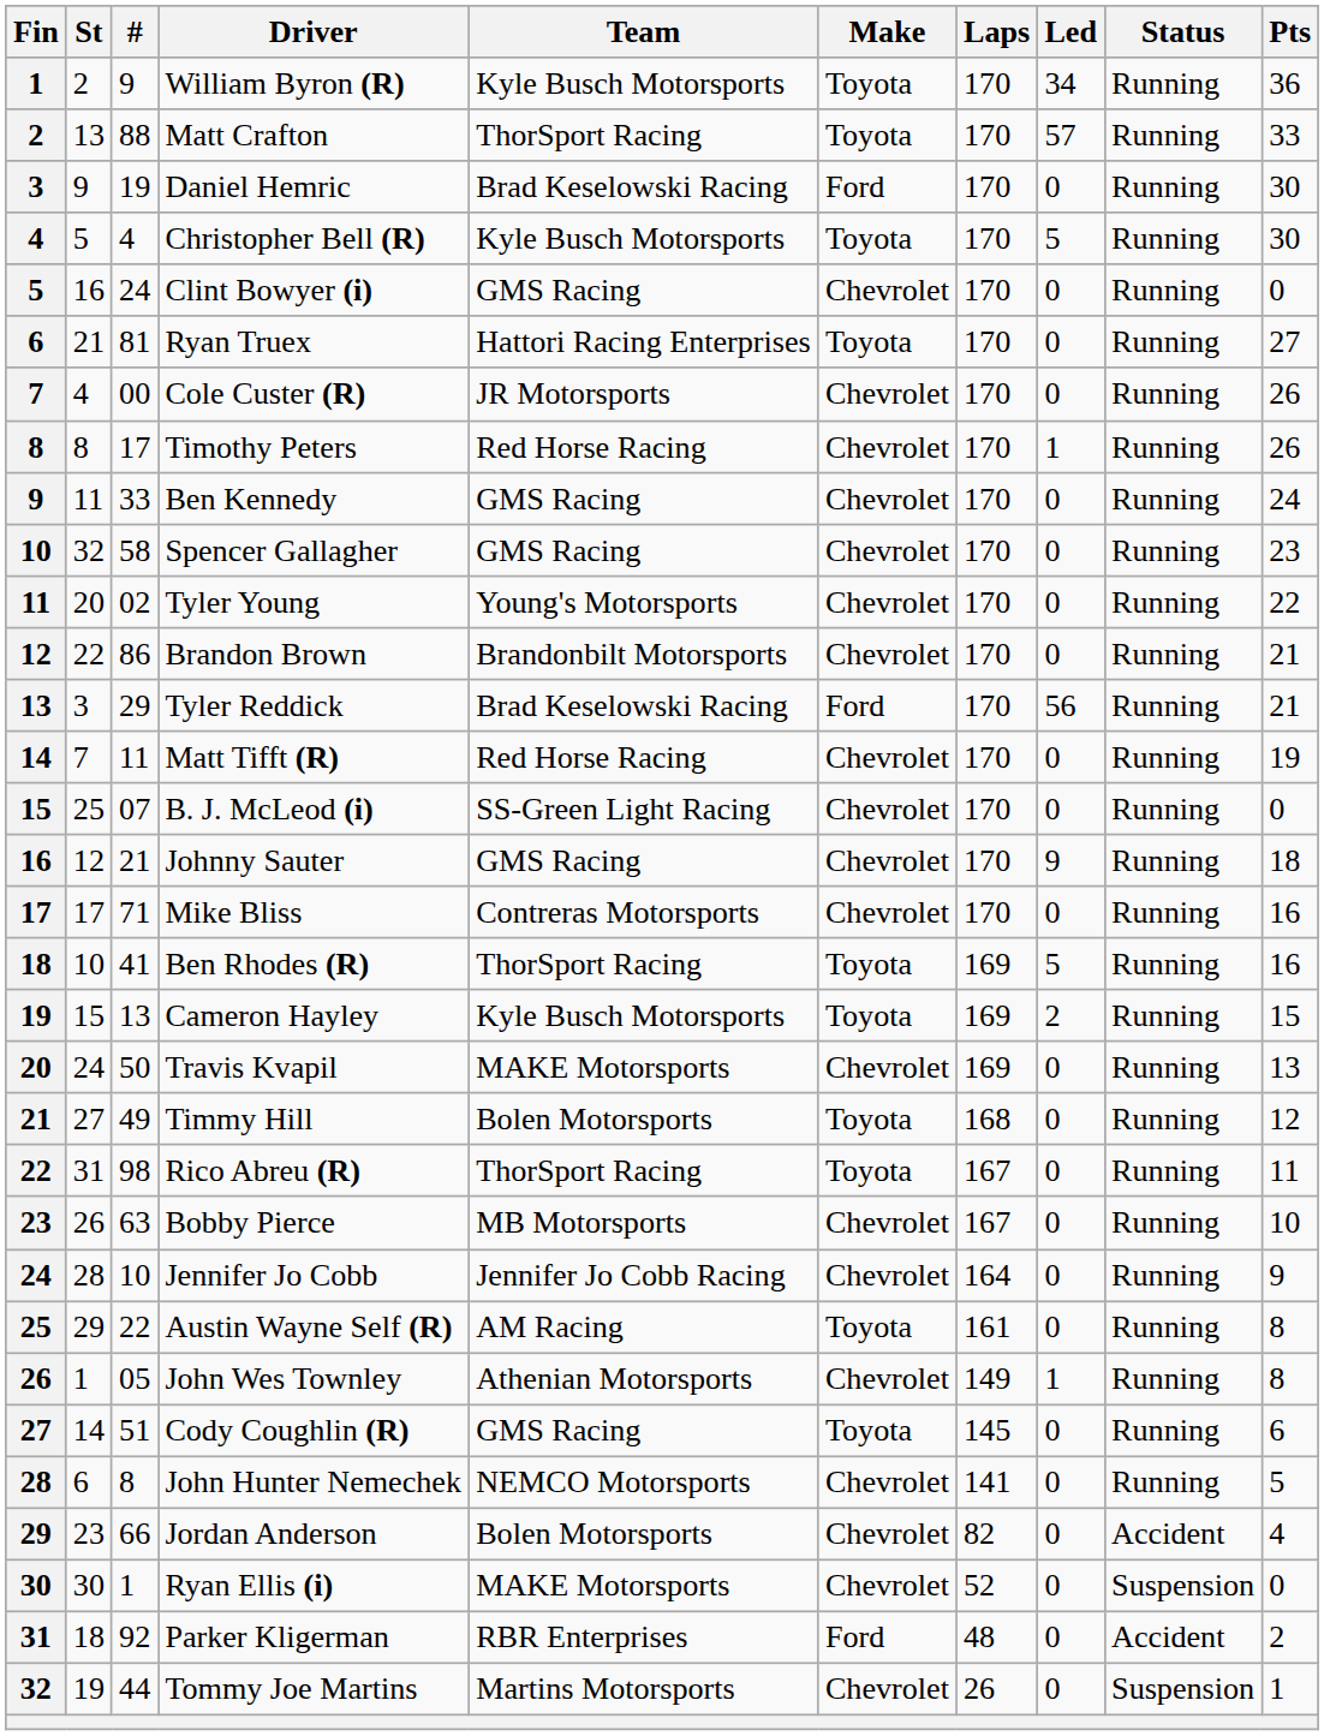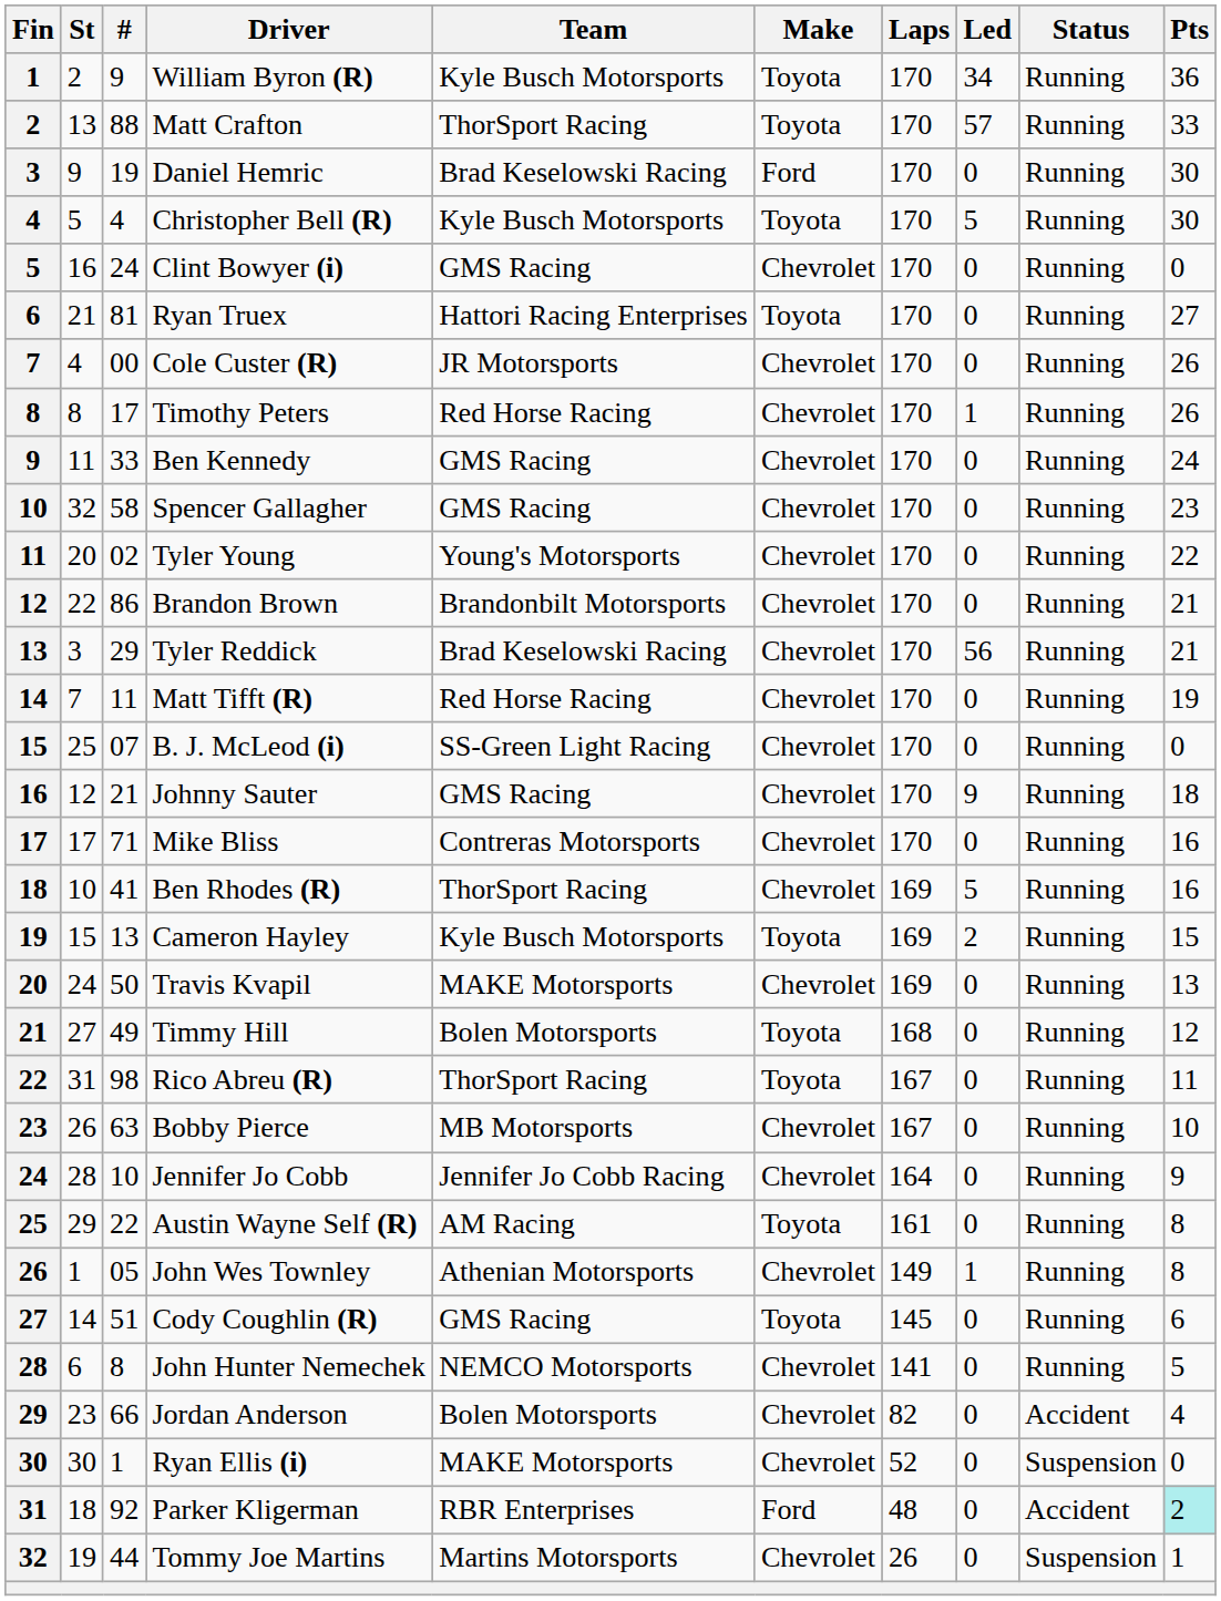 <table class="wikitable" style="font-size:95%">
 <tr>
 <th>Fin</th>
 <th>St</th>
 <th>#</th>
 <th>Driver</th>
 <th>Team</th>
 <th>Make</th>
 <th>Laps</th>
 <th>Led</th>
 <th>Status</th>
 <th>Pts</th>
 </tr>
 <tr>
 <th>1</th>
 <td>2</td>
 <td>9</td>
 <td>William Byron <strong>(R)</strong></td>
 <td>Kyle Busch Motorsports</td>
 <td>Toyota</td>
 <td>170</td>
 <td>34</td>
 <td>Running</td>
 <td>36</td>
 </tr>
 <tr>
 <th>2</th>
 <td>13</td>
 <td>88</td>
 <td>Matt Crafton</td>
 <td>ThorSport Racing</td>
 <td>Toyota</td>
 <td>170</td>
 <td>57</td>
 <td>Running</td>
 <td>33</td>
 </tr>
 <tr>
 <th>3</th>
 <td>9</td>
 <td>19</td>
 <td>Daniel Hemric</td>
 <td>Brad Keselowski Racing</td>
 <td>Ford</td>
 <td>170</td>
 <td>0</td>
 <td>Running</td>
 <td>30</td>
 </tr>
 <tr>
 <th>4</th>
 <td>5</td>
 <td>4</td>
 <td>Christopher Bell <strong>(R)</strong></td>
 <td>Kyle Busch Motorsports</td>
 <td>Toyota</td>
 <td>170</td>
 <td>5</td>
 <td>Running</td>
 <td>30</td>
 </tr>
 <tr>
 <th>5</th>
 <td>16</td>
 <td>24</td>
 <td>Clint Bowyer <strong>(i)</strong></td>
 <td>GMS Racing</td>
 <td>Chevrolet</td>
 <td>170</td>
 <td>0</td>
 <td>Running</td>
 <td>0</td>
 </tr>
 <tr>
 <th>6</th>
 <td>21</td>
 <td>81</td>
 <td>Ryan Truex</td>
 <td>Hattori Racing Enterprises</td>
 <td>Toyota</td>
 <td>170</td>
 <td>0</td>
 <td>Running</td>
 <td>27</td>
 </tr>
 <tr>
 <th>7</th>
 <td>4</td>
 <td>00</td>
 <td>Cole Custer <strong>(R)</strong></td>
 <td>JR Motorsports</td>
 <td>Chevrolet</td>
 <td>170</td>
 <td>0</td>
 <td>Running</td>
 <td>26</td>
 </tr>
 <tr>
 <th>8</th>
 <td>8</td>
 <td>17</td>
 <td>Timothy Peters</td>
 <td>Red Horse Racing</td>
 <td>Chevrolet</td>
 <td>170</td>
 <td>1</td>
 <td>Running</td>
 <td>26</td>
 </tr>
 <tr>
 <th>9</th>
 <td>11</td>
 <td>33</td>
 <td>Ben Kennedy</td>
 <td>GMS Racing</td>
 <td>Chevrolet</td>
 <td>170</td>
 <td>0</td>
 <td>Running</td>
 <td>24</td>
 </tr>
 <tr>
 <th>10</th>
 <td>32</td>
 <td>58</td>
 <td>Spencer Gallagher</td>
 <td>GMS Racing</td>
 <td>Chevrolet</td>
 <td>170</td>
 <td>0</td>
 <td>Running</td>
 <td>23</td>
 </tr>
 <tr>
 <th>11</th>
 <td>20</td>
 <td>02</td>
 <td>Tyler Young</td>
 <td>Young's Motorsports</td>
 <td>Chevrolet</td>
 <td>170</td>
 <td>0</td>
 <td>Running</td>
 <td>22</td>
 </tr>
 <tr>
 <th>12</th>
 <td>22</td>
 <td>86</td>
 <td>Brandon Brown</td>
 <td>Brandonbilt Motorsports</td>
 <td>Chevrolet</td>
 <td>170</td>
 <td>0</td>
 <td>Running</td>
 <td>21</td>
 </tr>
 <tr>
 <th>13</th>
 <td>3</td>
 <td>29</td>
 <td>Tyler Reddick</td>
 <td>Brad Keselowski Racing</td>
-<td>Ford</td>
+<td>Chevrolet</td>
 <td>170</td>
 <td>56</td>
 <td>Running</td>
 <td>21</td>
 </tr>
 <tr>
 <th>14</th>
 <td>7</td>
 <td>11</td>
 <td>Matt Tifft <strong>(R)</strong></td>
 <td>Red Horse Racing</td>
 <td>Chevrolet</td>
 <td>170</td>
 <td>0</td>
 <td>Running</td>
 <td>19</td>
 </tr>
 <tr>
 <th>15</th>
 <td>25</td>
 <td>07</td>
 <td>B. J. McLeod <strong>(i)</strong></td>
 <td>SS-Green Light Racing</td>
 <td>Chevrolet</td>
 <td>170</td>
 <td>0</td>
 <td>Running</td>
 <td>0</td>
 </tr>
 <tr>
 <th>16</th>
 <td>12</td>
 <td>21</td>
 <td>Johnny Sauter</td>
 <td>GMS Racing</td>
 <td>Chevrolet</td>
 <td>170</td>
 <td>9</td>
 <td>Running</td>
 <td>18</td>
 </tr>
 <tr>
 <th>17</th>
 <td>17</td>
 <td>71</td>
 <td>Mike Bliss</td>
 <td>Contreras Motorsports</td>
 <td>Chevrolet</td>
 <td>170</td>
 <td>0</td>
 <td>Running</td>
 <td>16</td>
 </tr>
 <tr>
 <th>18</th>
 <td>10</td>
 <td>41</td>
 <td>Ben Rhodes <strong>(R)</strong></td>
 <td>ThorSport Racing</td>
-<td>Toyota</td>
+<td>Chevrolet</td>
 <td>169</td>
 <td>5</td>
 <td>Running</td>
 <td>16</td>
 </tr>
 <tr>
 <th>19</th>
 <td>15</td>
 <td>13</td>
 <td>Cameron Hayley</td>
 <td>Kyle Busch Motorsports</td>
 <td>Toyota</td>
 <td>169</td>
 <td>2</td>
 <td>Running</td>
 <td>15</td>
 </tr>
 <tr>
 <th>20</th>
 <td>24</td>
 <td>50</td>
 <td>Travis Kvapil</td>
 <td>MAKE Motorsports</td>
 <td>Chevrolet</td>
 <td>169</td>
 <td>0</td>
 <td>Running</td>
 <td>13</td>
 </tr>
 <tr>
 <th>21</th>
 <td>27</td>
 <td>49</td>
 <td>Timmy Hill</td>
 <td>Bolen Motorsports</td>
 <td>Toyota</td>
 <td>168</td>
 <td>0</td>
 <td>Running</td>
 <td>12</td>
 </tr>
 <tr>
 <th>22</th>
 <td>31</td>
 <td>98</td>
 <td>Rico Abreu <strong>(R)</strong></td>
 <td>ThorSport Racing</td>
 <td>Toyota</td>
 <td>167</td>
 <td>0</td>
 <td>Running</td>
 <td>11</td>
 </tr>
 <tr>
 <th>23</th>
 <td>26</td>
 <td>63</td>
 <td>Bobby Pierce</td>
 <td>MB Motorsports</td>
 <td>Chevrolet</td>
 <td>167</td>
 <td>0</td>
 <td>Running</td>
 <td>10</td>
 </tr>
 <tr>
 <th>24</th>
 <td>28</td>
 <td>10</td>
 <td>Jennifer Jo Cobb</td>
 <td>Jennifer Jo Cobb Racing</td>
 <td>Chevrolet</td>
 <td>164</td>
 <td>0</td>
 <td>Running</td>
 <td>9</td>
 </tr>
 <tr>
 <th>25</th>
 <td>29</td>
 <td>22</td>
 <td>Austin Wayne Self <strong>(R)</strong></td>
 <td>AM Racing</td>
 <td>Toyota</td>
 <td>161</td>
 <td>0</td>
 <td>Running</td>
 <td>8</td>
 </tr>
 <tr>
 <th>26</th>
 <td>1</td>
 <td>05</td>
 <td>John Wes Townley</td>
 <td>Athenian Motorsports</td>
 <td>Chevrolet</td>
 <td>149</td>
 <td>1</td>
 <td>Running</td>
 <td>8</td>
 </tr>
 <tr>
 <th>27</th>
 <td>14</td>
 <td>51</td>
 <td>Cody Coughlin <strong>(R)</strong></td>
 <td>GMS Racing</td>
 <td>Toyota</td>
 <td>145</td>
 <td>0</td>
 <td>Running</td>
 <td>6</td>
 </tr>
 <tr>
 <th>28</th>
 <td>6</td>
 <td>8</td>
 <td>John Hunter Nemechek</td>
 <td>NEMCO Motorsports</td>
 <td>Chevrolet</td>
 <td>141</td>
 <td>0</td>
 <td>Running</td>
 <td>5</td>
 </tr>
 <tr>
 <th>29</th>
 <td>23</td>
 <td>66</td>
 <td>Jordan Anderson</td>
 <td>Bolen Motorsports</td>
 <td>Chevrolet</td>
 <td>82</td>
 <td>0</td>
 <td>Accident</td>
 <td>4</td>
 </tr>
 <tr>
 <th>30</th>
 <td>30</td>
 <td>1</td>
 <td>Ryan Ellis <strong>(i)</strong></td>
 <td>MAKE Motorsports</td>
 <td>Chevrolet</td>
 <td>52</td>
 <td>0</td>
 <td>Suspension</td>
 <td>0</td>
 </tr>
 <tr>
 <th>31</th>
 <td>18</td>
 <td>92</td>
 <td>Parker Kligerman</td>
 <td>RBR Enterprises</td>
 <td>Ford</td>
 <td>48</td>
 <td>0</td>
 <td>Accident</td>
-<td>2</td>
+<td style="background: paleturquoise;">2</td>
 </tr>
 <tr>
 <th>32</th>
 <td>19</td>
 <td>44</td>
 <td>Tommy Joe Martins</td>
 <td>Martins Motorsports</td>
 <td>Chevrolet</td>
 <td>26</td>
 <td>0</td>
 <td>Suspension</td>
 <td>1</td>
 </tr>
 <tr>
 <th colspan="10"></th>
 </tr>
 </table>
